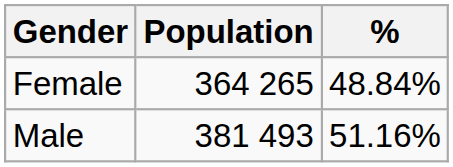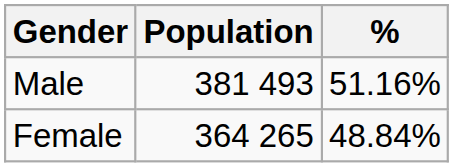 <table class="wikitable" style="font-size: 95%; text-align: right">
 <tr>
 <th>Gender</th>
 <th>Population</th>
 <th>%</th>
 </tr>
 <tr>
+<td align=left>Male</td>
+<td>381 493</td>
+<td>51.16%</td>
+</tr>
+<tr>
 <td align=left>Female</td>
 <td>364 265</td>
 <td>48.84%</td>
 </tr>
-<tr>
-<td align=left>Male</td>
-<td>381 493</td>
-<td>51.16%</td>
-</tr>
 </table>
